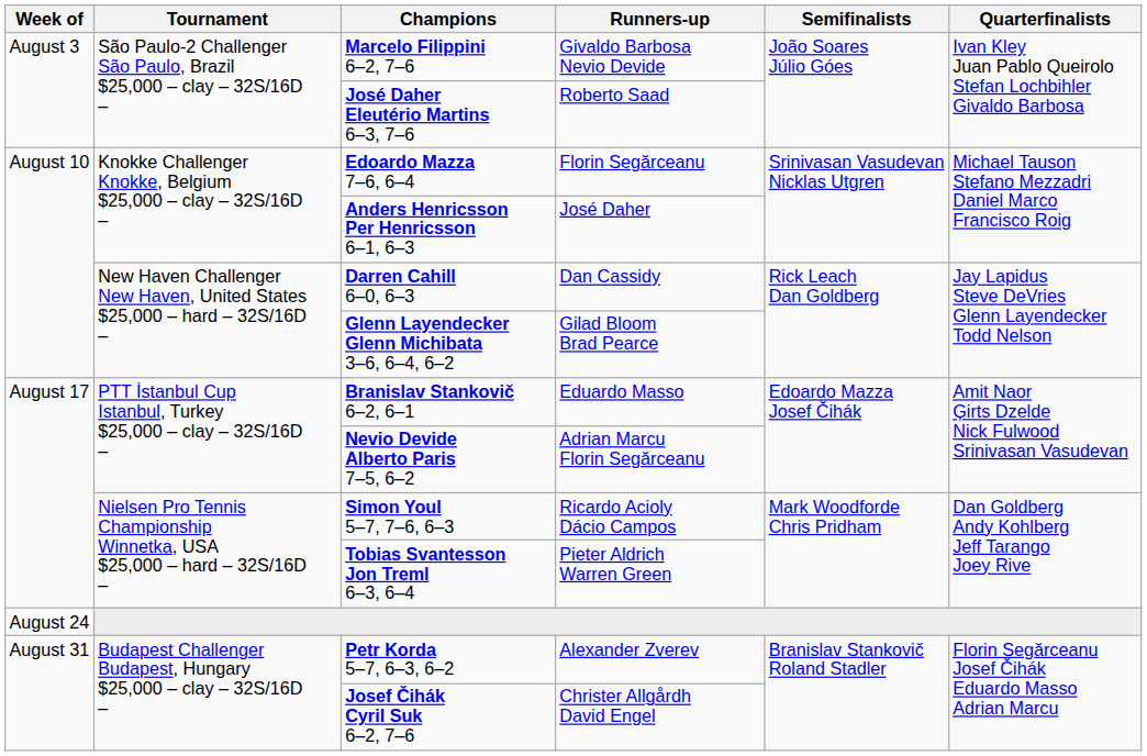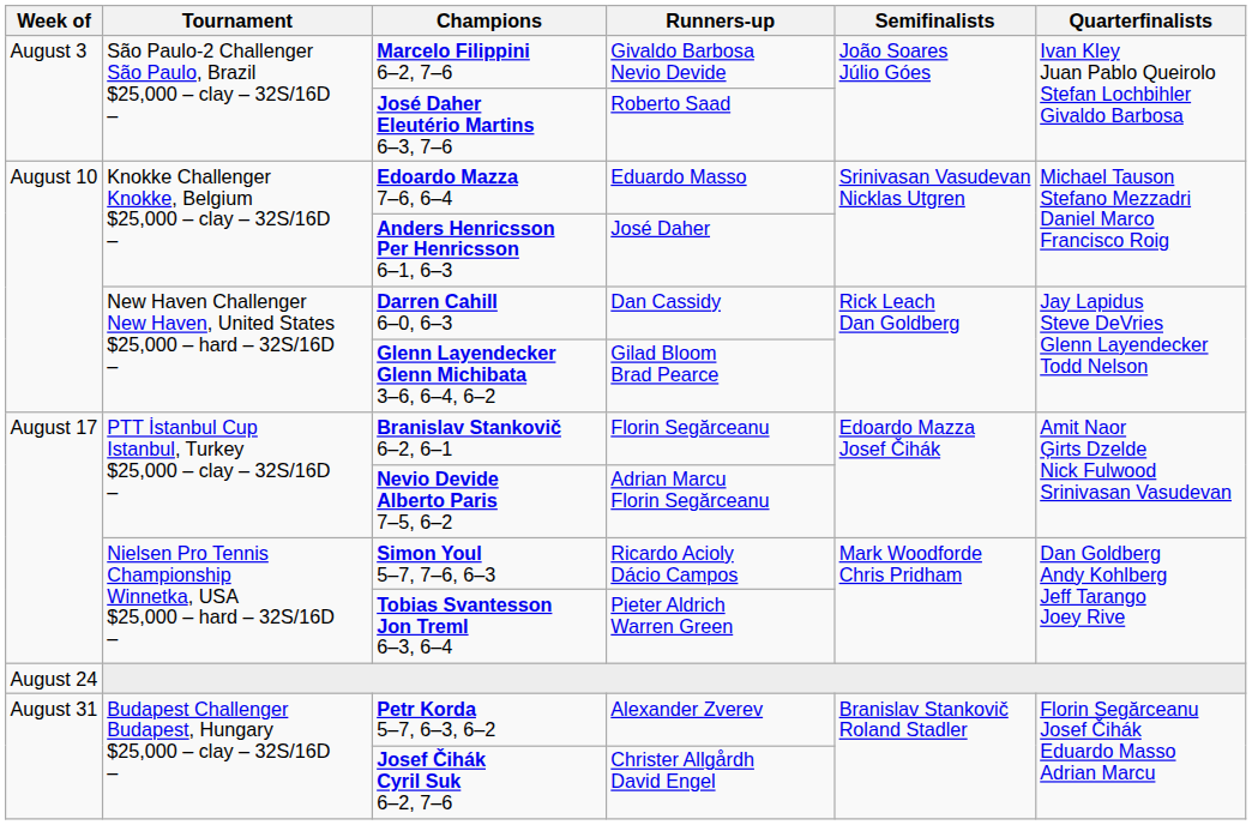 <table class="wikitable" style="font-size:85%;">
 <tr>
 <th width="75">Week of</th>
 <th width="250">Tournament</th>
 <th width="210">Champions</th>
 <th width="210">Runners-up</th>
 <th width="170">Semifinalists</th>
 <th width="170">Quarterfinalists</th>
 </tr>
 <tr valign="top">
 <td rowspan="2">August 3</td>
 <td rowspan="2">São Paulo-2 Challenger<br> <a href='#'>São Paulo</a>, Brazil<br>$25,000 – clay – 32S/16D<br>  – </td>
 <td> <strong><a href='#'>Marcelo Filippini</a></strong> <br>6–2, 7–6</td>
 <td> <a href='#'>Givaldo Barbosa</a> <br> <a href='#'>Nevio Devide</a></td>
 <td rowspan="2"> <a href='#'>João Soares</a> <br>  <a href='#'>Júlio Góes</a></td>
 <td rowspan="2"> <a href='#'>Ivan Kley</a> <br>  Juan Pablo Queirolo <br> <a href='#'>Stefan Lochbihler</a> <br>  <a href='#'>Givaldo Barbosa</a></td>
 </tr>
 <tr valign="top">
 <td> <strong><a href='#'>José Daher</a></strong> <br> <strong><a href='#'>Eleutério Martins</a></strong><br>6–3, 7–6</td>
 <td> <a href='#'>Roberto Saad</a></td>
 </tr>
 <tr valign="top">
 <td rowspan="4">August 10</td>
 <td rowspan="2">Knokke Challenger<br> <a href='#'>Knokke</a>, Belgium<br>$25,000 – clay – 32S/16D<br>  – </td>
 <td> <strong><a href='#'>Edoardo Mazza</a></strong> <br>7–6, 6–4</td>
-<td> <a href='#'>Florin Segărceanu</a></td>
+<td> <a href='#'>Eduardo Masso</a></td>
 <td rowspan="2"> <a href='#'>Srinivasan Vasudevan</a> <br>  <a href='#'>Nicklas Utgren</a></td>
 <td rowspan="2"> <a href='#'>Michael Tauson</a> <br>  <a href='#'>Stefano Mezzadri</a> <br> <a href='#'>Daniel Marco</a> <br>  <a href='#'>Francisco Roig</a></td>
 </tr>
 <tr valign="top">
 <td> <strong><a href='#'>Anders Henricsson</a></strong> <br> <strong><a href='#'>Per Henricsson</a></strong><br>6–1, 6–3</td>
 <td> <a href='#'>José Daher</a></td>
 </tr>
 <tr valign="top">
 <td rowspan="2">New Haven Challenger<br> <a href='#'>New Haven</a>, United States<br>$25,000 – hard – 32S/16D<br>  – </td>
 <td> <strong><a href='#'>Darren Cahill</a></strong> <br>6–0, 6–3</td>
 <td> <a href='#'>Dan Cassidy</a></td>
 <td rowspan="2"> <a href='#'>Rick Leach</a> <br>  <a href='#'>Dan Goldberg</a></td>
 <td rowspan="2"> <a href='#'>Jay Lapidus</a> <br> <a href='#'>Steve DeVries</a> <br> <a href='#'>Glenn Layendecker</a> <br>  <a href='#'>Todd Nelson</a></td>
 </tr>
 <tr valign="top">
 <td> <strong><a href='#'>Glenn Layendecker</a></strong> <br> <strong><a href='#'>Glenn Michibata</a></strong><br>3–6, 6–4, 6–2</td>
 <td> <a href='#'>Gilad Bloom</a><br>  <a href='#'>Brad Pearce</a></td>
 </tr>
 <tr valign="top">
 <td rowspan="4">August 17</td>
 <td rowspan="2"><a href='#'>PTT İstanbul Cup</a><br> <a href='#'>Istanbul</a>, Turkey<br>$25,000 – clay – 32S/16D<br>  – </td>
 <td> <strong><a href='#'>Branislav Stankovič</a></strong> <br>6–2, 6–1</td>
-<td> <a href='#'>Eduardo Masso</a></td>
+<td> <a href='#'>Florin Segărceanu</a></td>
 <td rowspan="2"> <a href='#'>Edoardo Mazza</a> <br>  <a href='#'>Josef Čihák</a></td>
 <td rowspan="2"> <a href='#'>Amit Naor</a> <br> <a href='#'>Ģirts Dzelde</a> <br> <a href='#'>Nick Fulwood</a> <br>  <a href='#'>Srinivasan Vasudevan</a></td>
 </tr>
 <tr valign="top">
 <td> <strong><a href='#'>Nevio Devide</a></strong> <br> <strong><a href='#'>Alberto Paris</a></strong><br>7–5, 6–2</td>
 <td> <a href='#'>Adrian Marcu</a> <br>  <a href='#'>Florin Segărceanu</a></td>
 </tr>
 <tr valign="top">
 <td rowspan="2"><a href='#'>Nielsen Pro Tennis Championship</a><br> <a href='#'>Winnetka</a>, USA<br>$25,000 – hard – 32S/16D<br>  – </td>
 <td> <strong><a href='#'>Simon Youl</a></strong> <br>5–7, 7–6, 6–3</td>
 <td> <a href='#'>Ricardo Acioly</a> <br> <a href='#'>Dácio Campos</a></td>
 <td rowspan="2"> <a href='#'>Mark Woodforde</a> <br>  <a href='#'>Chris Pridham</a></td>
 <td rowspan="2"> <a href='#'>Dan Goldberg</a> <br>  <a href='#'>Andy Kohlberg</a> <br> <a href='#'>Jeff Tarango</a> <br>  <a href='#'>Joey Rive</a></td>
 </tr>
 <tr valign="top">
 <td> <strong><a href='#'>Tobias Svantesson</a></strong> <br> <strong><a href='#'>Jon Treml</a></strong><br>6–3, 6–4</td>
 <td> <a href='#'>Pieter Aldrich</a> <br> <a href='#'>Warren Green</a></td>
 </tr>
 <tr valign="top">
 <td rowspan="1">August 24</td>
 <td colspan="5" bgcolor="#ededed"></td>
 </tr>
 <tr valign="top">
 <td rowspan="2">August 31</td>
 <td rowspan="2"><a href='#'>Budapest Challenger</a><br> <a href='#'>Budapest</a>, Hungary<br>$25,000 – clay – 32S/16D<br>  – </td>
 <td> <strong><a href='#'>Petr Korda</a></strong> <br>5–7, 6–3, 6–2</td>
 <td> <a href='#'>Alexander Zverev</a></td>
 <td rowspan="2"> <a href='#'>Branislav Stankovič</a> <br>  <a href='#'>Roland Stadler</a></td>
 <td rowspan="2"> <a href='#'>Florin Segărceanu</a> <br>  <a href='#'>Josef Čihák</a> <br> <a href='#'>Eduardo Masso</a> <br>  <a href='#'>Adrian Marcu</a></td>
 </tr>
 <tr valign="top">
 <td> <strong><a href='#'>Josef Čihák</a></strong> <br> <strong><a href='#'>Cyril Suk</a></strong><br>6–2, 7–6</td>
 <td> <a href='#'>Christer Allgårdh</a> <br> <a href='#'>David Engel</a></td>
 </tr>
 </table>
